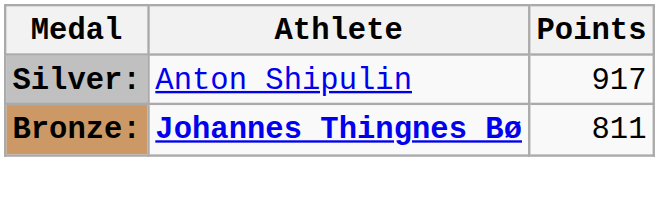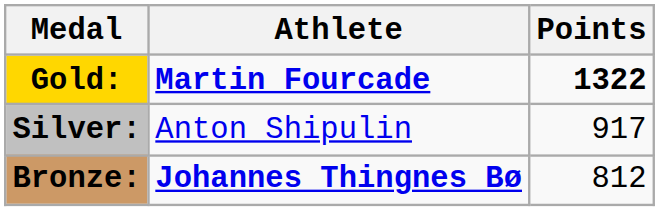 <table class="wikitable">
 <tr>
 <th>Medal</th>
 <th>Athlete</th>
 <th>Points</th>
+</tr>
+<tr>
+<td style="text-align:center;background-color:gold;"><strong>Gold:</strong></td>
+<td> <strong><a href='#'>Martin Fourcade</a></strong></td>
+<td align="right"><strong>1322</strong></td>
 </tr>
 <tr>
 <td style="text-align:center;background-color:silver;"><strong>Silver:</strong></td>
 <td> <a href='#'>Anton Shipulin</a></td>
 <td align="right">917</td>
 </tr>
 <tr>
 <td style="text-align:center;background-color:#CC9966;"><strong>Bronze:</strong></td>
 <td><strong> <a href='#'>Johannes Thingnes Bø</a></strong></td>
-<td align="right">811</td>
+<td align="right">812</td>
 </tr>
 </table>
